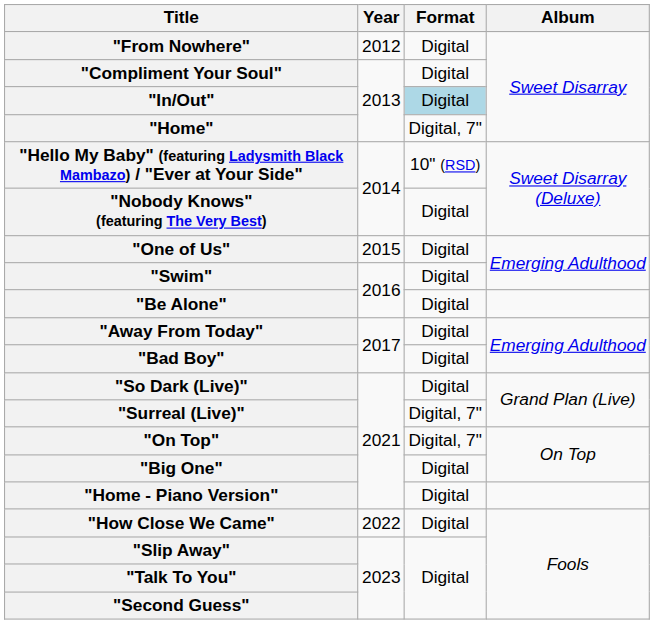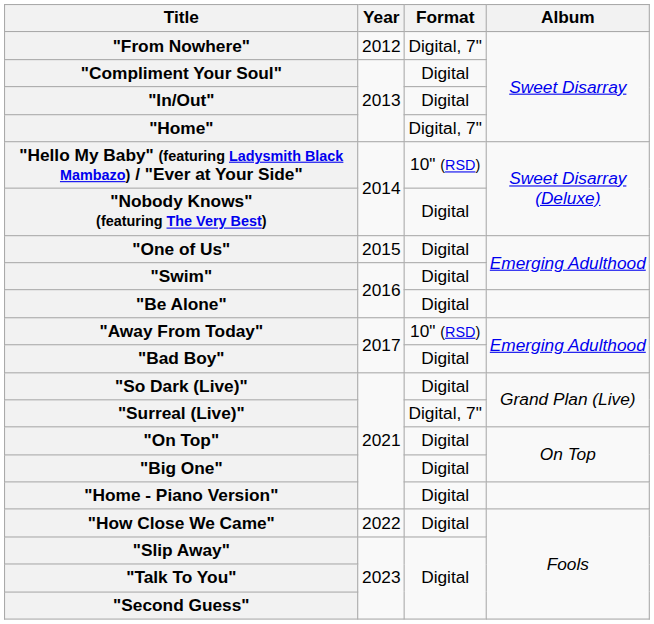 <table class="wikitable plainrowheaders" style="text-align:center;">
 <tr>
 <th scope="col" style="width:20em;">Title</th>
 <th>Year</th>
 <th>Format</th>
 <th>Album</th>
 </tr>
 <tr>
 <th scope="row">"From Nowhere"</th>
 <td>2012</td>
-<td>Digital</td>
+<td>Digital, 7"</td>
 <td rowspan="4"><em><a href='#'>Sweet Disarray</a></em></td>
 </tr>
 <tr>
 <th scope="row">"Compliment Your Soul"</th>
 <td rowspan="3">2013</td>
 <td>Digital</td>
 </tr>
 <tr>
 <th scope="row">"In/Out"</th>
-<td style="background: lightblue;">Digital</td>
+<td>Digital</td>
 </tr>
 <tr>
 <th scope="row">"Home"</th>
 <td>Digital, 7"</td>
 </tr>
 <tr>
 <th scope="row">"Hello My Baby" <small>(featuring <a href='#'>Ladysmith Black Mambazo</a>)</small> / "Ever at Your Side"</th>
 <td rowspan="2">2014</td>
 <td>10" <small>(<a href='#'>RSD</a>)</small></td>
 <td rowspan="2"><em><a href='#'>Sweet Disarray<br>(Deluxe)</a></em></td>
 </tr>
 <tr>
 <th scope="row">"Nobody Knows"<br><small>(featuring <a href='#'>The Very Best</a>)</small></th>
 <td>Digital</td>
 </tr>
 <tr>
 <th scope="row">"One of Us"</th>
 <td>2015</td>
 <td>Digital</td>
 <td rowspan="2"><em><a href='#'>Emerging Adulthood</a></em></td>
 </tr>
 <tr>
 <th scope="row">"Swim"</th>
 <td rowspan="2">2016</td>
 <td>Digital</td>
 </tr>
 <tr>
 <th scope="row">"Be Alone"</th>
 <td>Digital</td>
 <td></td>
 </tr>
 <tr>
 <th scope="row">"Away From Today"</th>
 <td rowspan="2">2017</td>
-<td>Digital</td>
+<td>10" <small>(<a href='#'>RSD</a>)</small></td>
 <td rowspan="2"><em><a href='#'>Emerging Adulthood</a></em></td>
 </tr>
 <tr>
 <th scope="row">"Bad Boy"</th>
 <td>Digital</td>
 </tr>
 <tr>
 <th scope="row">"So Dark (Live)"</th>
 <td rowspan="5">2021</td>
 <td>Digital</td>
 <td rowspan="2"><em>Grand Plan (Live)</em></td>
 </tr>
 <tr>
 <th scope="row">"Surreal (Live)"</th>
 <td>Digital, 7"</td>
 </tr>
 <tr>
 <th scope="row">"On Top"</th>
-<td>Digital, 7"</td>
+<td>Digital</td>
 <td rowspan="2"><em>On Top</em></td>
 </tr>
 <tr>
 <th scope="row">"Big One"</th>
 <td>Digital</td>
 </tr>
 <tr>
 <th scope="row">"Home - Piano Version"</th>
 <td>Digital</td>
 <td></td>
 </tr>
 <tr>
 <th scope="row">"How Close We Came"</th>
 <td rowspan="1">2022</td>
 <td>Digital</td>
 <td rowspan="4"><em>Fools</em></td>
 </tr>
 <tr>
 <th scope="row">"Slip Away"</th>
 <td rowspan="3">2023</td>
 <td rowspan="3">Digital</td>
 </tr>
 <tr>
 <th scope="row">"Talk To You"</th>
 </tr>
 <tr>
 <th scope="row">"Second Guess"</th>
 </tr>
 </table>
